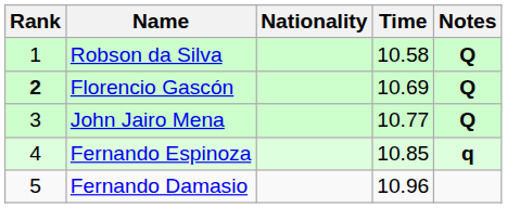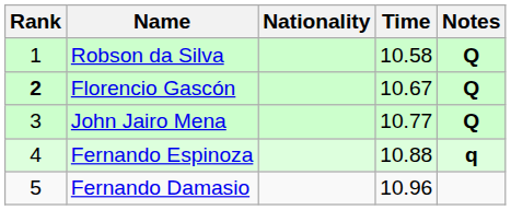 <table class="wikitable sortable" style="text-align:center">
 <tr>
 <th>Rank</th>
 <th>Name</th>
 <th>Nationality</th>
 <th>Time</th>
 <th>Notes</th>
 </tr>
 <tr bgcolor=ccffcc>
 <td align=center>1</td>
 <td align=left><a href='#'>Robson da Silva</a></td>
 <td align=left></td>
 <td>10.58</td>
 <td><strong>Q</strong></td>
 </tr>
 <tr bgcolor=ccffcc>
 <td align=center><strong>2</strong></td>
 <td align=left><a href='#'>Florencio Gascón</a></td>
 <td align=left></td>
-<td>10.69</td>
+<td>10.67</td>
 <td><strong>Q</strong></td>
 </tr>
 <tr bgcolor=ccffcc>
 <td align=center>3</td>
 <td align=left><a href='#'>John Jairo Mena</a></td>
 <td align=left></td>
 <td>10.77</td>
 <td><strong>Q</strong></td>
 </tr>
 <tr bgcolor=ddffdd>
 <td align=center>4</td>
 <td align=left><a href='#'>Fernando Espinoza</a></td>
 <td align=left></td>
-<td>10.85</td>
+<td>10.88</td>
 <td><strong>q</strong></td>
 </tr>
 <tr>
 <td align=center>5</td>
 <td align=left><a href='#'>Fernando Damasio</a></td>
 <td align=left></td>
 <td>10.96</td>
 <td></td>
 </tr>
 </table>
